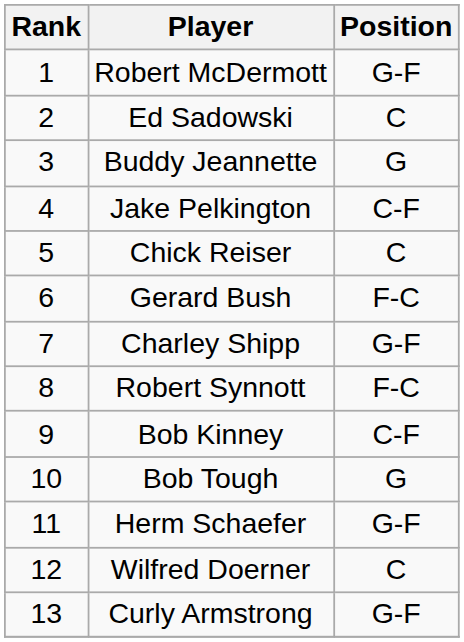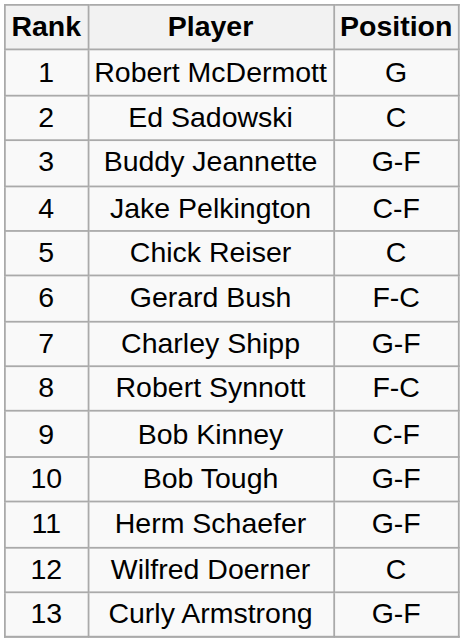 <table class="wikitable" style="text-align: center;">
 <tr>
 <th>Rank</th>
 <th>Player</th>
 <th>Position</th>
 </tr>
 <tr>
 <td>1</td>
 <td>Robert McDermott</td>
-<td>G-F</td>
+<td>G</td>
 </tr>
 <tr>
 <td>2</td>
 <td>Ed Sadowski</td>
 <td>C</td>
 </tr>
 <tr>
 <td>3</td>
 <td>Buddy Jeannette</td>
-<td>G</td>
+<td>G-F</td>
 </tr>
 <tr>
 <td>4</td>
 <td>Jake Pelkington</td>
 <td>C-F</td>
 </tr>
 <tr>
 <td>5</td>
 <td>Chick Reiser</td>
 <td>C</td>
 </tr>
 <tr>
 <td>6</td>
 <td>Gerard Bush</td>
 <td>F-C</td>
 </tr>
 <tr>
 <td>7</td>
 <td>Charley Shipp</td>
 <td>G-F</td>
 </tr>
 <tr>
 <td>8</td>
 <td>Robert Synnott</td>
 <td>F-C</td>
 </tr>
 <tr>
 <td>9</td>
 <td>Bob Kinney</td>
 <td>C-F</td>
 </tr>
 <tr>
 <td>10</td>
 <td>Bob Tough</td>
-<td>G</td>
+<td>G-F</td>
 </tr>
 <tr>
 <td>11</td>
 <td>Herm Schaefer</td>
 <td>G-F</td>
 </tr>
 <tr>
 <td>12</td>
 <td>Wilfred Doerner</td>
 <td>C</td>
 </tr>
 <tr>
 <td>13</td>
 <td>Curly Armstrong</td>
 <td>G-F<br></td>
 </tr>
 <tr>
 </tr>
 </table>
